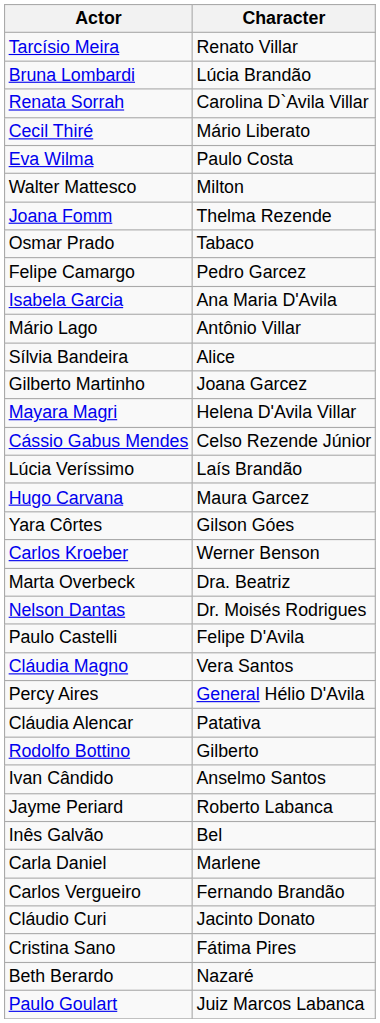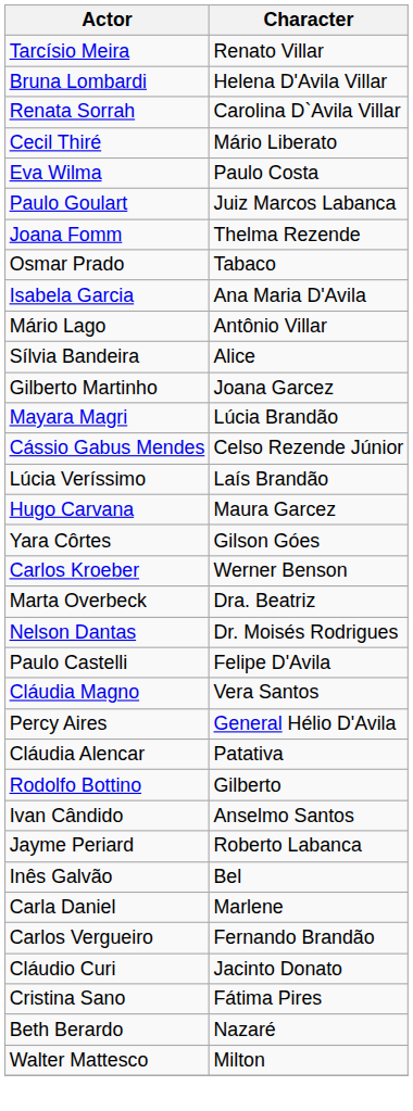 <table class="wikitable sortable">
 <tr>
 <th>Actor</th>
 <th>Character</th>
 </tr>
 <tr>
 <td><a href='#'>Tarcísio Meira</a></td>
 <td>Renato Villar</td>
 </tr>
 <tr>
 <td><a href='#'>Bruna Lombardi</a></td>
-<td>Lúcia Brandão</td>
+<td>Helena D'Avila Villar</td>
 </tr>
 <tr>
 <td><a href='#'>Renata Sorrah</a></td>
 <td>Carolina D`Avila Villar</td>
 </tr>
 <tr>
 <td><a href='#'>Cecil Thiré</a></td>
 <td>Mário Liberato</td>
 </tr>
 <tr>
 <td><a href='#'>Eva Wilma</a></td>
 <td>Paulo Costa</td>
 </tr>
 <tr>
-<td>Walter Mattesco</td>
-<td>Milton</td>
+<td><a href='#'>Paulo Goulart</a></td>
+<td>Juiz Marcos Labanca</td>
 </tr>
 <tr>
 <td><a href='#'>Joana Fomm</a></td>
 <td>Thelma Rezende</td>
 </tr>
 <tr>
 <td>Osmar Prado</td>
 <td>Tabaco</td>
-</tr>
-<tr>
-<td>Felipe Camargo</td>
-<td>Pedro Garcez</td>
 </tr>
 <tr>
 <td><a href='#'>Isabela Garcia</a></td>
 <td>Ana Maria D'Avila</td>
 </tr>
 <tr>
 <td>Mário Lago</td>
 <td>Antônio Villar</td>
 </tr>
 <tr>
 <td>Sílvia Bandeira</td>
 <td>Alice</td>
 </tr>
 <tr>
 <td>Gilberto Martinho</td>
 <td>Joana Garcez</td>
 </tr>
 <tr>
 <td><a href='#'>Mayara Magri</a></td>
-<td>Helena D'Avila Villar</td>
+<td>Lúcia Brandão</td>
 </tr>
 <tr>
 <td><a href='#'>Cássio Gabus Mendes</a></td>
 <td>Celso Rezende Júnior</td>
 </tr>
 <tr>
 <td>Lúcia Veríssimo</td>
 <td>Laís Brandão</td>
 </tr>
 <tr>
 <td><a href='#'>Hugo Carvana</a></td>
 <td>Maura Garcez</td>
 </tr>
 <tr>
 <td>Yara Côrtes</td>
 <td>Gilson Góes</td>
 </tr>
 <tr>
 <td><a href='#'>Carlos Kroeber</a></td>
 <td>Werner Benson</td>
 </tr>
 <tr>
 <td>Marta Overbeck</td>
 <td>Dra. Beatriz</td>
 </tr>
 <tr>
 <td><a href='#'>Nelson Dantas</a></td>
 <td>Dr. Moisés Rodrigues</td>
 </tr>
 <tr>
 <td>Paulo Castelli</td>
 <td>Felipe D'Avila</td>
 </tr>
 <tr>
 <td><a href='#'>Cláudia Magno</a></td>
 <td>Vera Santos</td>
 </tr>
 <tr>
 <td>Percy Aires</td>
 <td><a href='#'>General</a> Hélio D'Avila</td>
 </tr>
 <tr>
 <td>Cláudia Alencar</td>
 <td>Patativa</td>
 </tr>
 <tr>
 <td><a href='#'>Rodolfo Bottino</a></td>
 <td>Gilberto</td>
 </tr>
 <tr>
 <td>Ivan Cândido</td>
 <td>Anselmo Santos</td>
 </tr>
 <tr>
 <td>Jayme Periard</td>
 <td>Roberto Labanca</td>
 </tr>
 <tr>
 <td>Inês Galvão</td>
 <td>Bel</td>
 </tr>
 <tr>
 <td>Carla Daniel</td>
 <td>Marlene</td>
 </tr>
 <tr>
 <td>Carlos Vergueiro</td>
 <td>Fernando Brandão</td>
 </tr>
 <tr>
 <td>Cláudio Curi</td>
 <td>Jacinto Donato</td>
 </tr>
 <tr>
 <td>Cristina Sano</td>
 <td>Fátima Pires</td>
 </tr>
 <tr>
 <td>Beth Berardo</td>
 <td>Nazaré</td>
 </tr>
 <tr>
-<td><a href='#'>Paulo Goulart</a></td>
-<td>Juiz Marcos Labanca</td>
+<td>Walter Mattesco</td>
+<td>Milton</td>
 </tr>
 <tr>
 </tr>
 </table>
